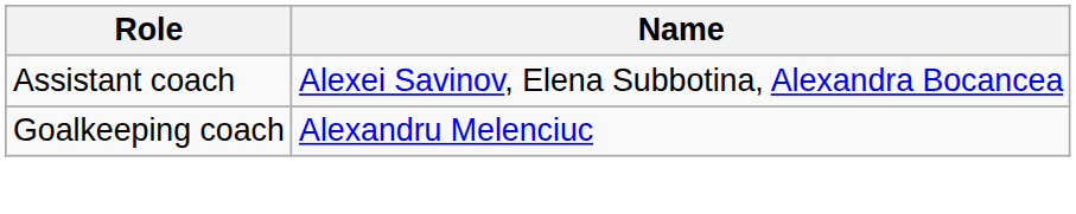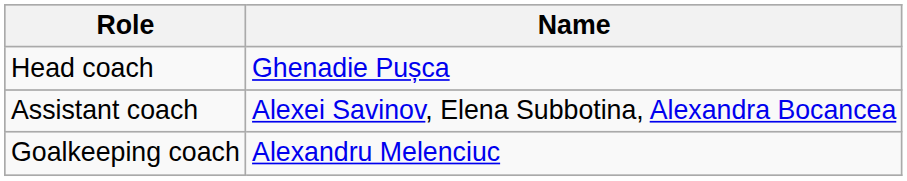 <table class="wikitable">
 <tr>
 <th>Role</th>
 <th>Name</th>
+</tr>
+<tr>
+<td>Head coach</td>
+<td><a href='#'>Ghenadie Pușca</a></td>
 </tr>
 <tr>
 <td>Assistant coach</td>
 <td><a href='#'>Alexei Savinov</a>, Elena Subbotina, <a href='#'>Alexandra Bocancea</a></td>
 </tr>
 <tr>
 <td>Goalkeeping coach</td>
 <td><a href='#'>Alexandru Melenciuc</a><br></td>
 </tr>
 </table>
